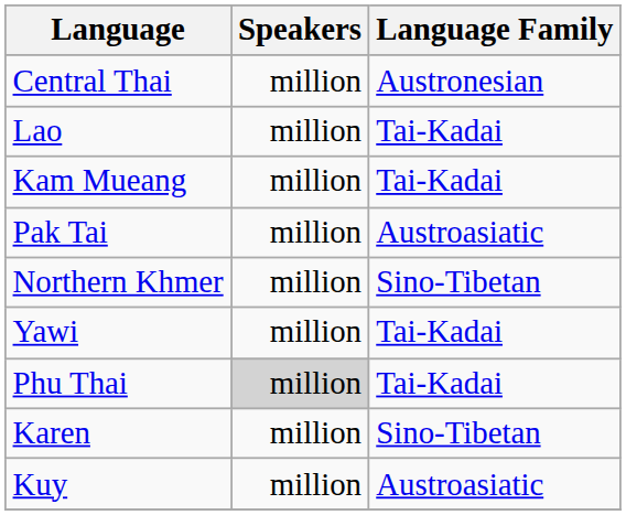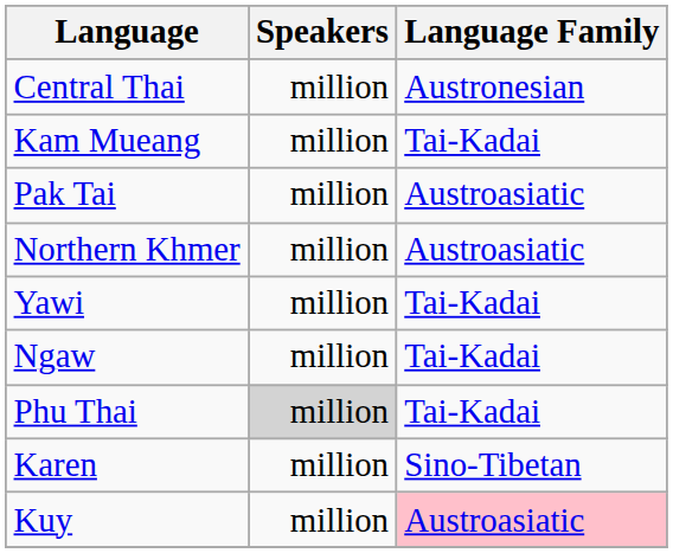 <table class="wikitable sortable">
 <tr>
 <th>Language</th>
 <th>Speakers</th>
 <th>Language Family</th>
 </tr>
 <tr>
 <td><a href='#'>Central Thai</a></td>
 <td style="text-align: right;"> million</td>
 <td><a href='#'>Austronesian</a></td>
-</tr>
-<tr>
-<td><a href='#'>Lao</a></td>
-<td style="text-align: right;"> million</td>
-<td><a href='#'>Tai-Kadai</a></td>
 </tr>
 <tr>
 <td><a href='#'>Kam Mueang</a></td>
 <td style="text-align: right;"> million</td>
 <td><a href='#'>Tai-Kadai</a></td>
 </tr>
 <tr>
 <td><a href='#'>Pak Tai</a></td>
 <td style="text-align: right;"> million</td>
 <td><a href='#'>Austroasiatic</a></td>
 </tr>
 <tr>
 <td><a href='#'>Northern Khmer</a></td>
 <td style="text-align: right;"> million</td>
-<td><a href='#'>Sino-Tibetan</a></td>
+<td><a href='#'>Austroasiatic</a></td>
 </tr>
 <tr>
 <td><a href='#'>Yawi</a></td>
+<td style="text-align: right;"> million</td>
+<td><a href='#'>Tai-Kadai</a></td>
+</tr>
+<tr>
+<td><a href='#'>Ngaw</a></td>
 <td style="text-align: right;"> million</td>
 <td><a href='#'>Tai-Kadai</a></td>
 </tr>
 <tr>
 <td><a href='#'>Phu Thai</a></td>
 <td style="background: lightgrey; text-align: right;"> million</td>
 <td><a href='#'>Tai-Kadai</a></td>
 </tr>
 <tr>
 <td><a href='#'>Karen</a></td>
 <td style="text-align: right;"> million</td>
 <td><a href='#'>Sino-Tibetan</a></td>
 </tr>
 <tr>
 <td><a href='#'>Kuy</a></td>
 <td style="text-align: right;"> million</td>
-<td><a href='#'>Austroasiatic</a></td>
+<td style="background: pink;"><a href='#'>Austroasiatic</a></td>
 </tr>
 <tr>
 </tr>
 </table>
